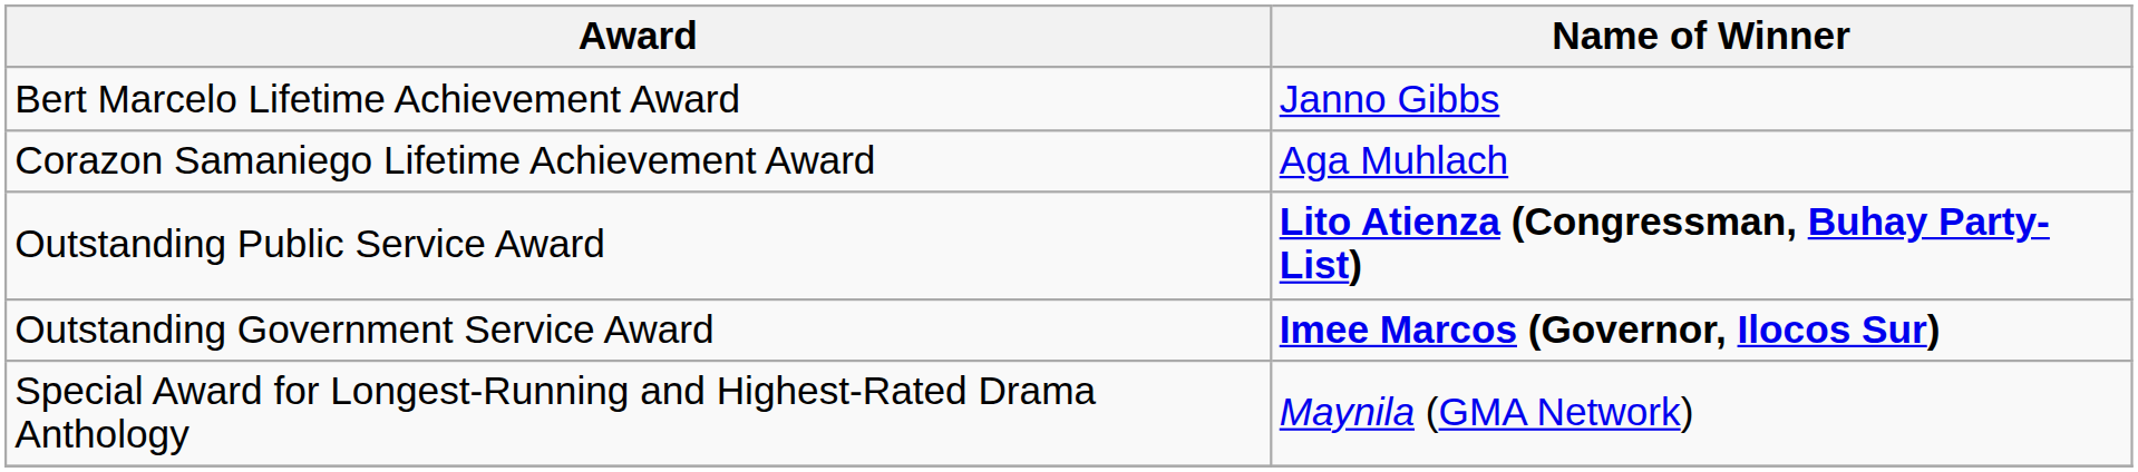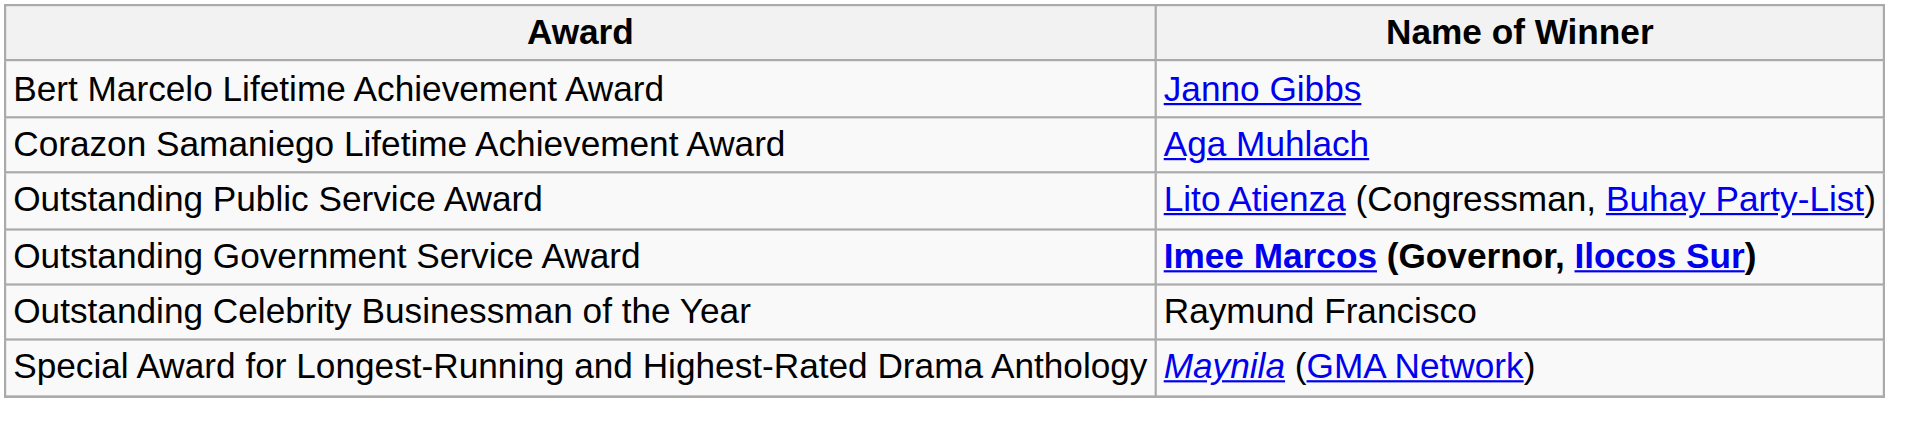 <table class="wikitable"  style="text-align:left;">
 <tr>
 <th>Award</th>
 <th>Name of Winner</th>
 </tr>
 <tr>
 <td>Bert Marcelo Lifetime Achievement Award</td>
 <td><a href='#'>Janno Gibbs</a></td>
 </tr>
 <tr>
 <td>Corazon Samaniego Lifetime Achievement Award</td>
 <td><a href='#'>Aga Muhlach</a></td>
 </tr>
 <tr>
 <td>Outstanding Public Service Award</td>
-<td><strong><a href='#'>Lito Atienza</a> (Congressman, <a href='#'>Buhay Party-List</a>)</strong></td>
+<td><a href='#'>Lito Atienza</a> (Congressman, <a href='#'>Buhay Party-List</a>)</td>
 </tr>
 <tr>
 <td>Outstanding Government Service Award</td>
 <td><strong><a href='#'>Imee Marcos</a> (Governor, <a href='#'>Ilocos Sur</a>)</strong></td>
+</tr>
+<tr>
+<td>Outstanding Celebrity Businessman of the Year</td>
+<td>Raymund Francisco</td>
 </tr>
 <tr>
 <td>Special Award for Longest-Running and Highest-Rated Drama Anthology</td>
 <td><a href='#'><em>Maynila</em></a> (<a href='#'>GMA Network</a>)</td>
 </tr>
 <tr>
 </tr>
 </table>
